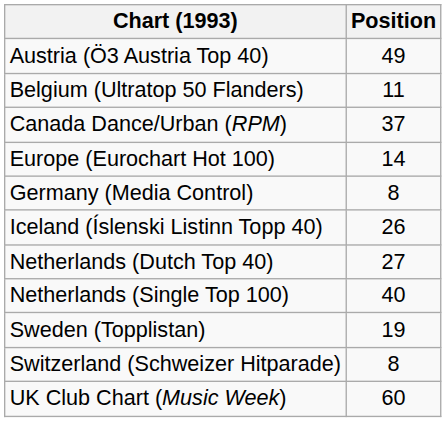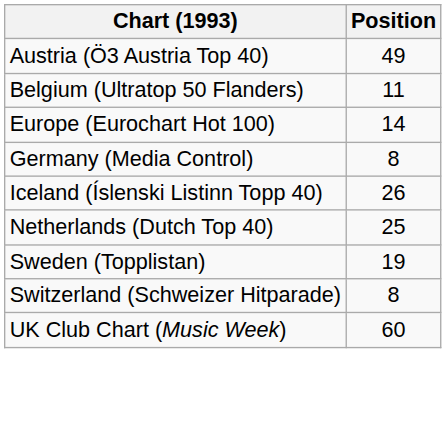 <table class="wikitable sortable">
 <tr>
 <th>Chart (1993)</th>
 <th>Position</th>
 </tr>
 <tr>
 <td>Austria (Ö3 Austria Top 40)</td>
 <td align="center">49</td>
 </tr>
 <tr>
 <td>Belgium (Ultratop 50 Flanders)</td>
 <td align="center">11</td>
-</tr>
-<tr>
-<td>Canada Dance/Urban (<em>RPM</em>)</td>
-<td align="center">37</td>
 </tr>
 <tr>
 <td>Europe (Eurochart Hot 100)</td>
 <td align="center">14</td>
 </tr>
 <tr>
 <td>Germany (Media Control)</td>
 <td align="center">8</td>
 </tr>
 <tr>
 <td>Iceland (Íslenski Listinn Topp 40)</td>
 <td align="center">26</td>
 </tr>
 <tr>
 <td>Netherlands (Dutch Top 40)</td>
-<td align="center">27</td>
-</tr>
-<tr>
-<td>Netherlands (Single Top 100)</td>
-<td align="center">40</td>
+<td align="center">25</td>
 </tr>
 <tr>
 <td>Sweden (Topplistan)</td>
 <td align="center">19</td>
 </tr>
 <tr>
 <td>Switzerland (Schweizer Hitparade)</td>
 <td align="center">8</td>
 </tr>
 <tr>
 <td>UK Club Chart (<em>Music Week</em>)</td>
 <td align="center">60</td>
 </tr>
 </table>
